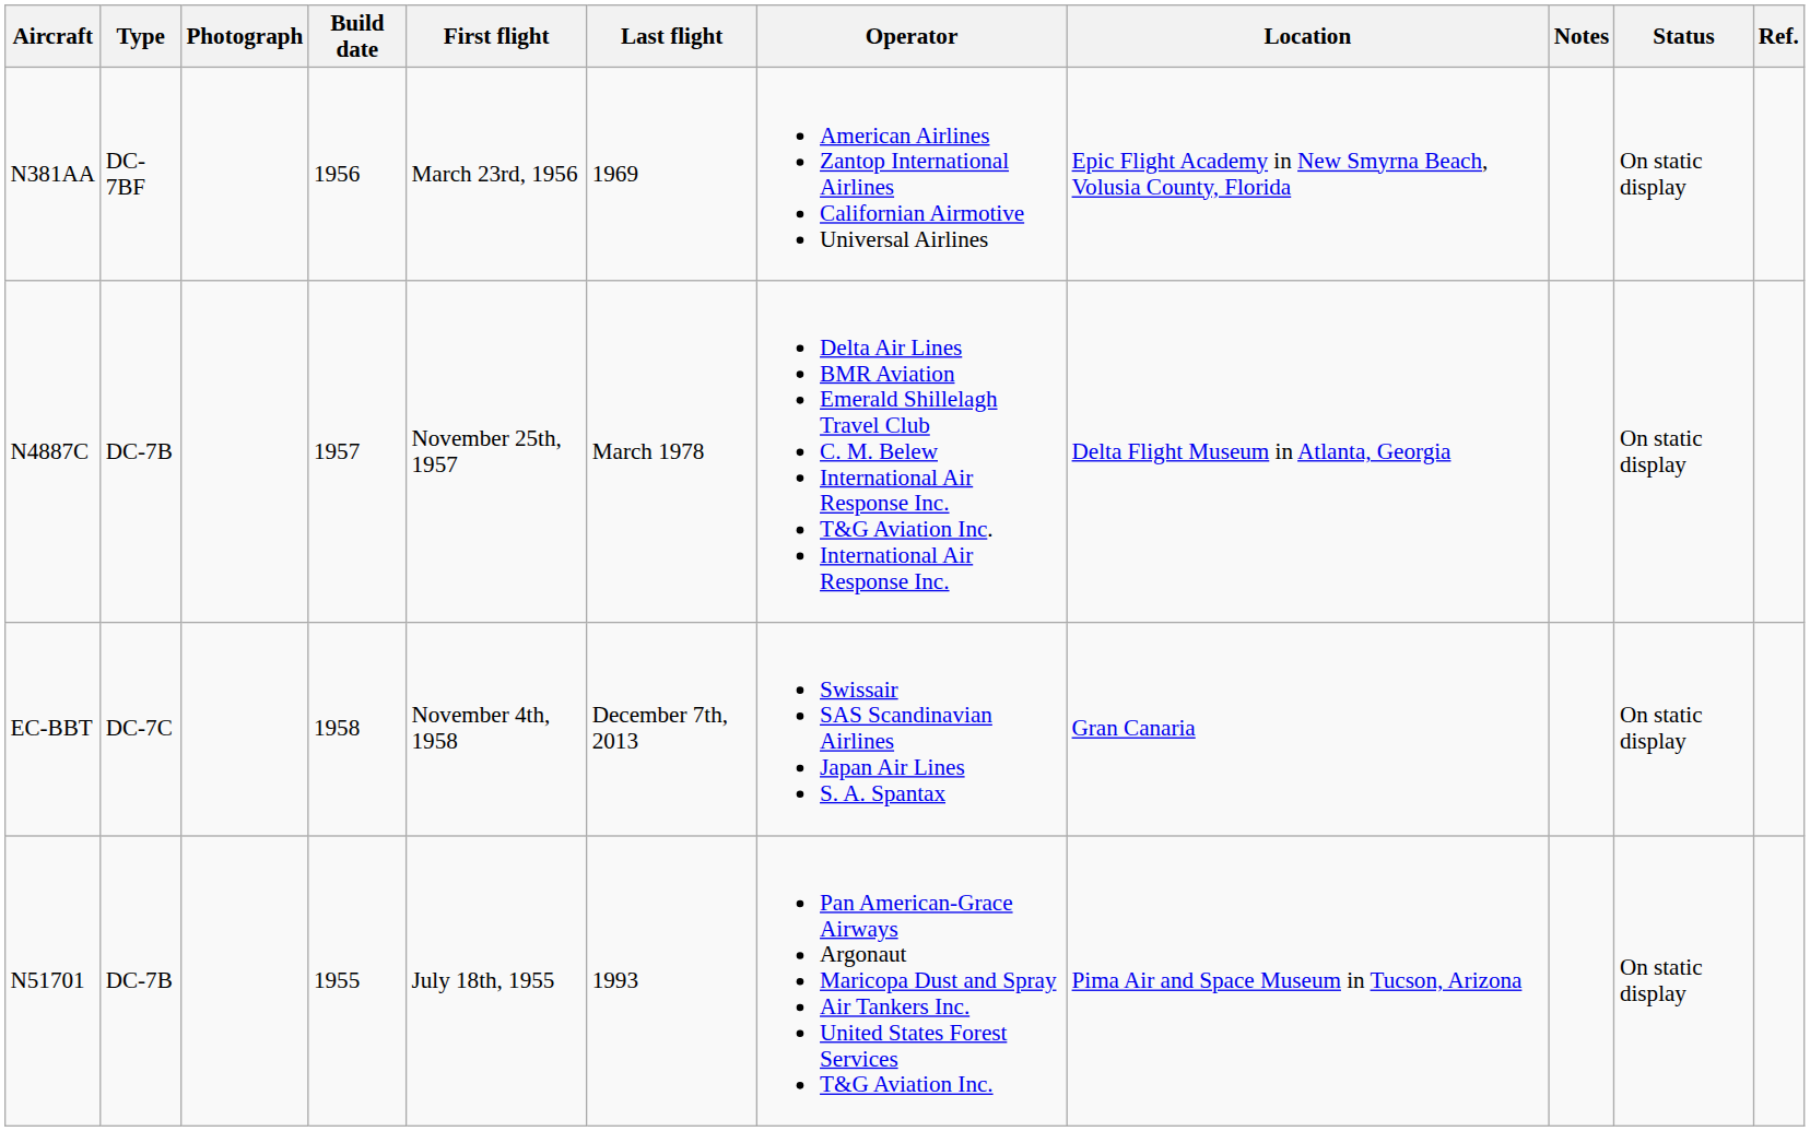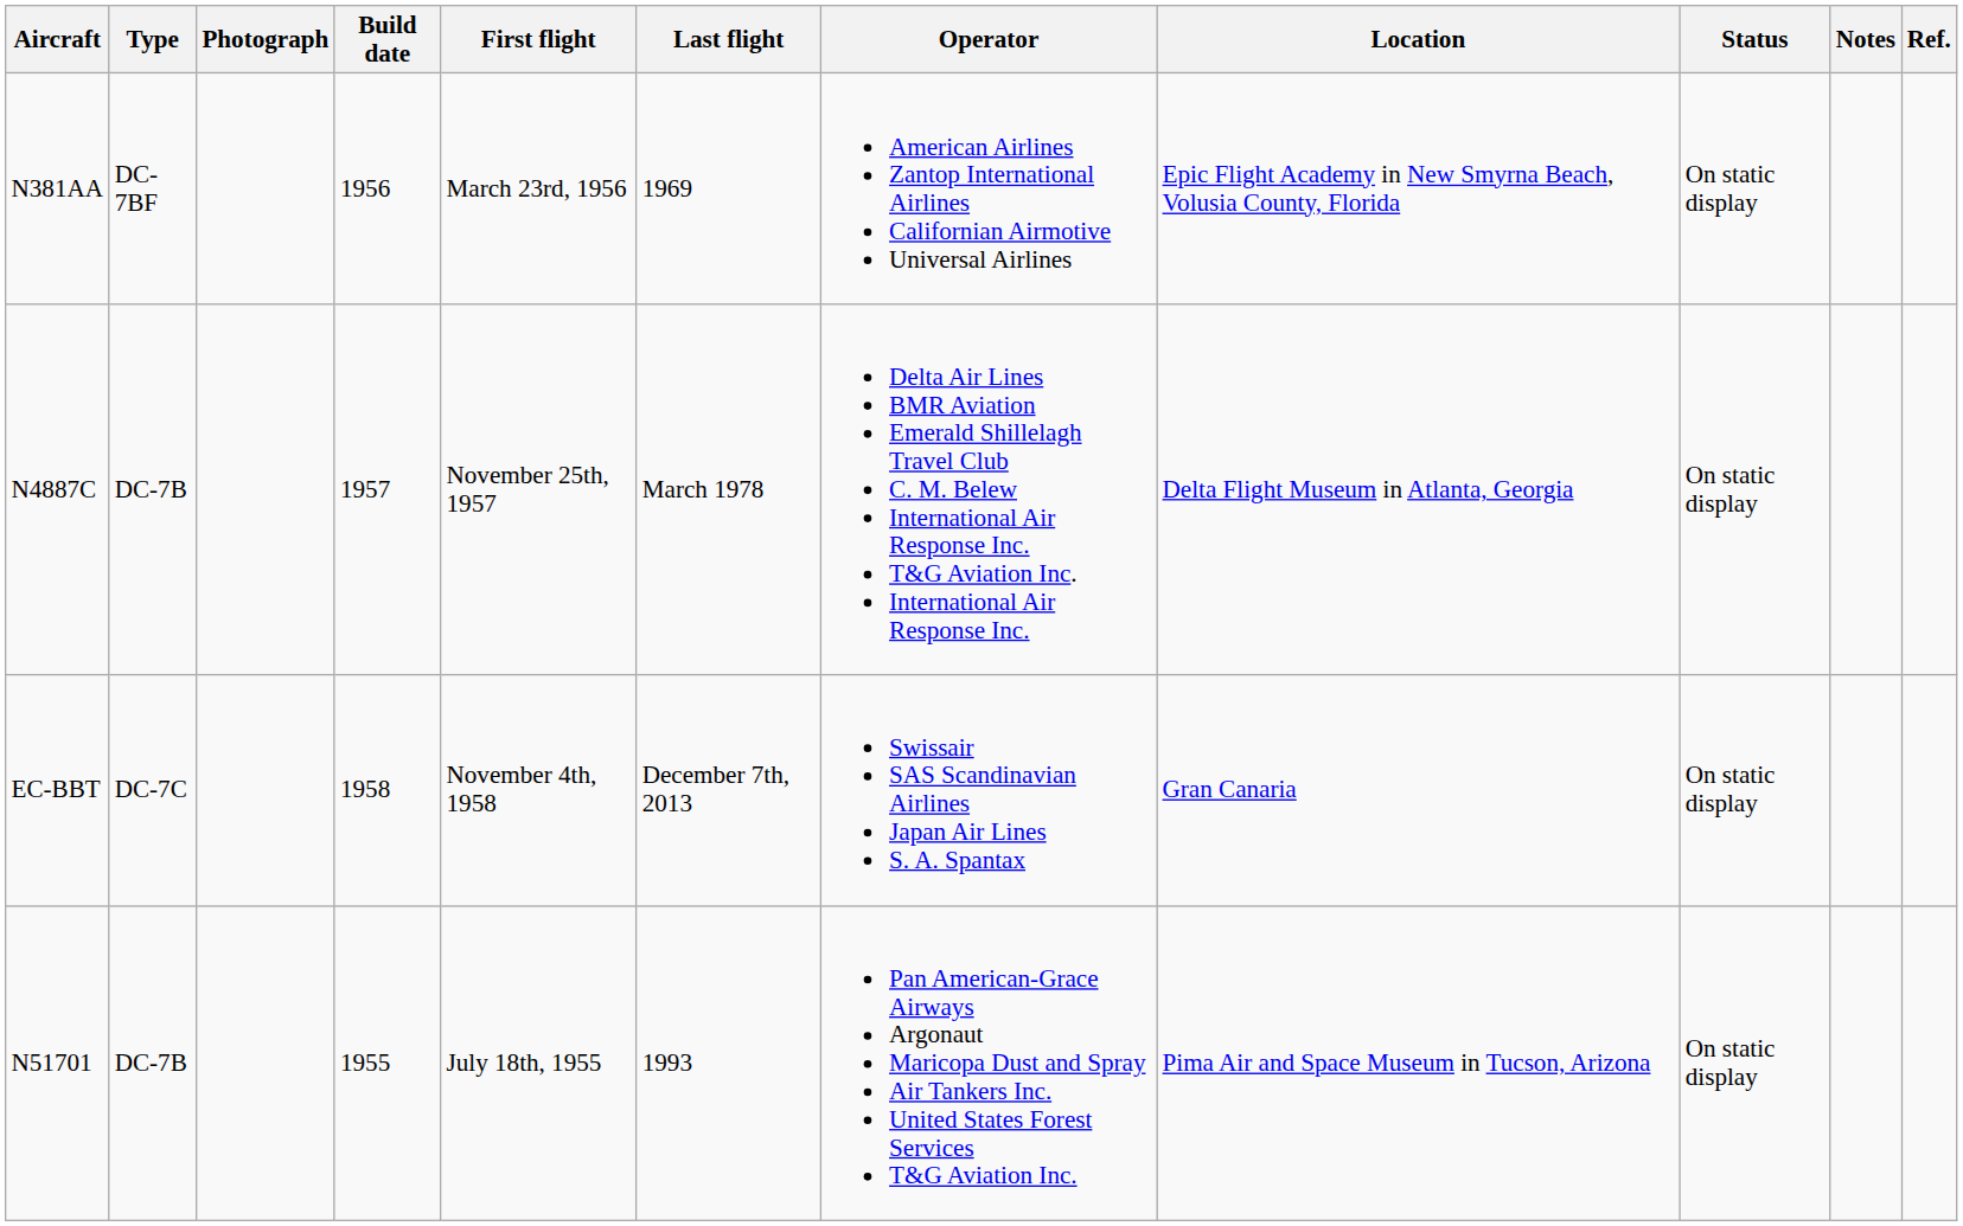 <table class="wikitable">
 <tr>
 <th>Aircraft</th>
 <th>Type</th>
 <th>Photograph</th>
 <th>Build date</th>
 <th>First flight</th>
 <th>Last flight</th>
 <th>Operator</th>
 <th>Location</th>
+<th>Status</th>
 <th>Notes</th>
-<th>Status</th>
 <th>Ref.</th>
 </tr>
 <tr>
 <td>N381AA</td>
 <td>DC-7BF</td>
 <td></td>
 <td>1956</td>
 <td>March 23rd, 1956</td>
 <td>1969</td>
 <td><br><ul><li><a href='#'>American Airlines</a></li><li><a href='#'>Zantop International Airlines</a></li><li><a href='#'>Californian Airmotive</a></li><li>Universal Airlines</li></ul></td>
 <td><a href='#'>Epic Flight Academy</a> in <a href='#'>New Smyrna Beach</a>, <a href='#'>Volusia County, Florida</a></td>
+<td>On static display</td>
 <td></td>
-<td>On static display</td>
 <td></td>
 </tr>
 <tr>
 <td>N4887C</td>
 <td>DC-7B</td>
 <td></td>
 <td>1957</td>
 <td>November 25th, 1957</td>
 <td>March 1978</td>
 <td><br><ul><li><a href='#'>Delta Air Lines</a></li><li><a href='#'>BMR Aviation</a></li><li><a href='#'>Emerald Shillelagh Travel Club</a></li><li><a href='#'>C. M. Belew</a></li><li><a href='#'>International Air Response Inc.</a></li><li><a href='#'>T&G Aviation Inc</a>.</li><li><a href='#'>International Air Response Inc.</a></li></ul></td>
 <td><a href='#'>Delta Flight Museum</a> in <a href='#'>Atlanta, Georgia</a></td>
+<td>On static display</td>
 <td></td>
-<td>On static display</td>
 <td></td>
 </tr>
 <tr>
 <td>EC-BBT</td>
 <td>DC-7C</td>
 <td></td>
 <td>1958</td>
 <td>November 4th, 1958</td>
 <td>December  7th, 2013</td>
 <td><br><ul><li><a href='#'>Swissair</a></li><li><a href='#'>SAS Scandinavian Airlines</a></li><li><a href='#'>Japan Air Lines</a></li><li><a href='#'>S. A. Spantax</a></li></ul></td>
 <td><a href='#'>Gran Canaria</a></td>
+<td>On static display</td>
 <td></td>
-<td>On static display</td>
 <td></td>
 </tr>
 <tr>
 <td>N51701</td>
 <td>DC-7B</td>
 <td></td>
 <td>1955</td>
 <td>July 18th, 1955</td>
 <td>1993</td>
 <td><br><ul><li><a href='#'>Pan American-Grace Airways</a></li><li>Argonaut</li><li><a href='#'>Maricopa Dust and Spray</a></li><li><a href='#'>Air Tankers Inc.</a></li><li><a href='#'>United States Forest Services</a></li><li><a href='#'>T&G Aviation Inc.</a></li></ul></td>
 <td><a href='#'>Pima Air and Space Museum</a> in <a href='#'>Tucson, Arizona</a></td>
+<td>On static display</td>
 <td></td>
-<td>On static display</td>
 <td></td>
 </tr>
 </table>
